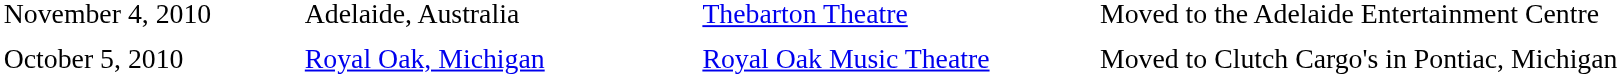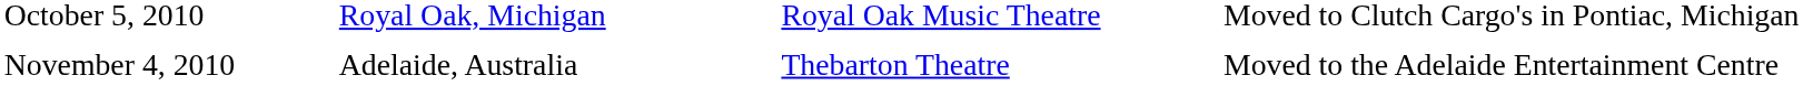 <table cellpadding="2" style="border:0 solid darkgrey; font-size:90%">
 <tr>
 <th style="width:150px;"></th>
 <th style="width:200px;"></th>
 <th style="width:200px;"></th>
 <th style="width:700px;"></th>
 </tr>
 <tr border="0">
 </tr>
 <tr>
+<td>October 5, 2010</td>
+<td><a href='#'>Royal Oak, Michigan</a></td>
+<td><a href='#'>Royal Oak Music Theatre</a></td>
+<td>Moved to Clutch Cargo's in Pontiac, Michigan</td>
+</tr>
+<tr>
 <td>November 4, 2010</td>
 <td>Adelaide, Australia</td>
 <td><a href='#'>Thebarton Theatre</a></td>
 <td>Moved to the Adelaide Entertainment Centre</td>
 </tr>
 <tr>
-<td>October 5, 2010</td>
-<td><a href='#'>Royal Oak, Michigan</a></td>
-<td><a href='#'>Royal Oak Music Theatre</a></td>
-<td>Moved to Clutch Cargo's in Pontiac, Michigan</td>
-</tr>
-<tr>
 </tr>
 </table>
